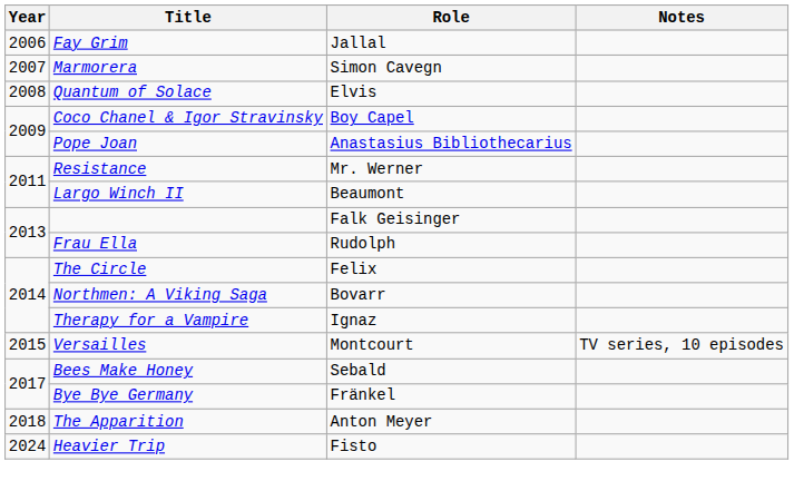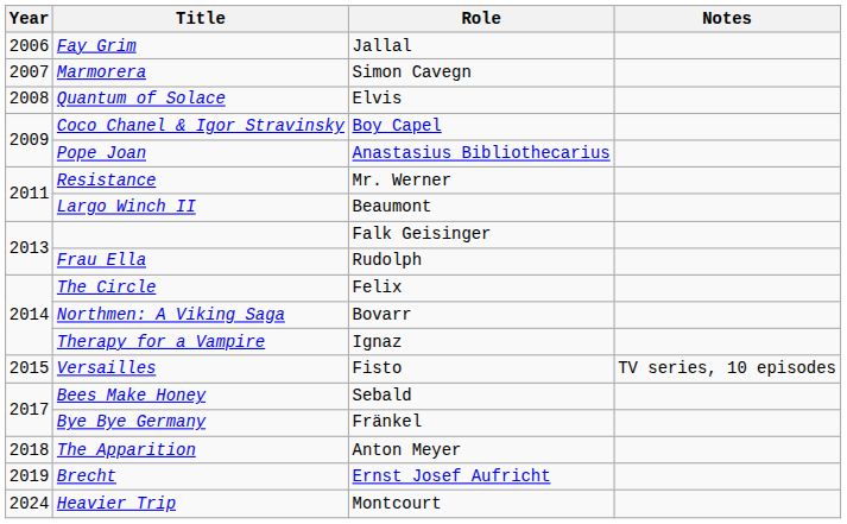 <table class="wikitable sortable">
 <tr>
 <th>Year</th>
 <th>Title</th>
 <th>Role</th>
 <th class="unsortable">Notes</th>
 </tr>
 <tr>
 <td>2006</td>
 <td><em><a href='#'>Fay Grim</a></em></td>
 <td>Jallal</td>
 <td></td>
 </tr>
 <tr>
 <td>2007</td>
 <td><em><a href='#'>Marmorera</a></em></td>
 <td>Simon Cavegn</td>
 <td></td>
 </tr>
 <tr>
 <td>2008</td>
 <td><em><a href='#'>Quantum of Solace</a></em></td>
 <td>Elvis</td>
 <td></td>
 </tr>
 <tr>
 <td rowspan=2>2009</td>
 <td><em><a href='#'>Coco Chanel & Igor Stravinsky</a></em></td>
 <td><a href='#'>Boy Capel</a></td>
 <td></td>
 </tr>
 <tr>
 <td><em><a href='#'>Pope Joan</a></em></td>
 <td><a href='#'>Anastasius Bibliothecarius</a></td>
 <td></td>
 </tr>
 <tr>
 <td rowspan=2>2011</td>
 <td><em><a href='#'>Resistance</a></em></td>
 <td>Mr. Werner</td>
 <td></td>
 </tr>
 <tr>
 <td><em><a href='#'>Largo Winch II</a></em></td>
 <td>Beaumont</td>
 <td></td>
 </tr>
 <tr>
 <td rowspan=2>2013</td>
 <td><em></em></td>
 <td>Falk Geisinger</td>
 <td></td>
 </tr>
 <tr>
 <td><em><a href='#'>Frau Ella</a></em></td>
 <td>Rudolph</td>
 <td></td>
 </tr>
 <tr>
 <td rowspan=3>2014</td>
 <td><em><a href='#'>The Circle</a></em></td>
 <td>Felix</td>
 <td></td>
 </tr>
 <tr>
 <td><em><a href='#'>Northmen: A Viking Saga</a></em></td>
 <td>Bovarr</td>
 <td></td>
 </tr>
 <tr>
 <td><em><a href='#'>Therapy for a Vampire</a></em></td>
 <td>Ignaz</td>
 <td></td>
 </tr>
 <tr>
 <td>2015</td>
 <td><em><a href='#'>Versailles</a></em></td>
-<td>Montcourt</td>
+<td>Fisto</td>
 <td>TV series, 10 episodes</td>
 </tr>
 <tr>
 <td rowspan=2>2017</td>
 <td><em><a href='#'>Bees Make Honey</a></em></td>
 <td>Sebald</td>
 <td></td>
 </tr>
 <tr>
 <td><em><a href='#'>Bye Bye Germany</a></em></td>
 <td>Fränkel</td>
 <td></td>
 </tr>
 <tr>
 <td>2018</td>
 <td><em><a href='#'>The Apparition</a></em></td>
 <td>Anton Meyer</td>
 <td></td>
 </tr>
 <tr>
+<td>2019</td>
+<td><em><a href='#'>Brecht</a></em></td>
+<td><a href='#'>Ernst Josef Aufricht</a></td>
+<td></td>
+</tr>
+<tr>
 <td>2024</td>
 <td><em><a href='#'>Heavier Trip</a></em></td>
-<td>Fisto</td>
+<td>Montcourt</td>
 <td></td>
 </tr>
 </table>
